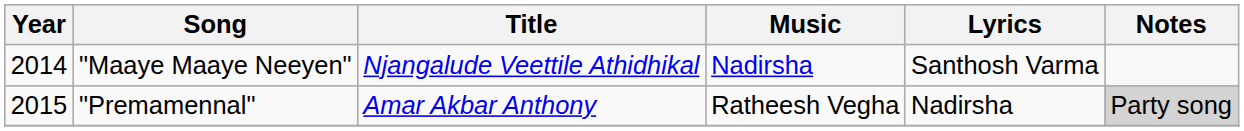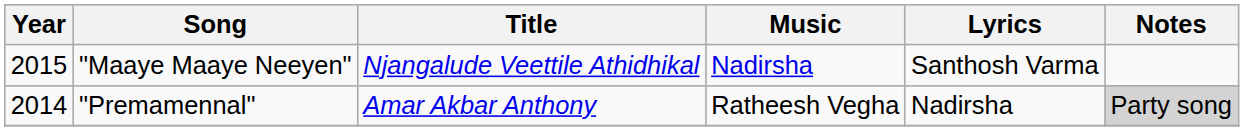 <table class="wikitable sortable">
 <tr>
 <th>Year</th>
 <th>Song</th>
 <th>Title</th>
 <th>Music</th>
 <th>Lyrics</th>
 <th>Notes</th>
 </tr>
 <tr>
-<td>2014</td>
+<td>2015</td>
 <td>"Maaye Maaye Neeyen"</td>
 <td><em><a href='#'>Njangalude Veettile Athidhikal</a></em></td>
 <td><a href='#'>Nadirsha</a></td>
 <td>Santhosh Varma</td>
 <td></td>
 </tr>
 <tr>
-<td>2015</td>
+<td>2014</td>
 <td>"Premamennal"</td>
 <td><em><a href='#'>Amar Akbar Anthony</a></em></td>
 <td>Ratheesh Vegha</td>
 <td>Nadirsha</td>
 <td style="background: lightgrey;">Party song</td>
 </tr>
 <tr>
 </tr>
 </table>
